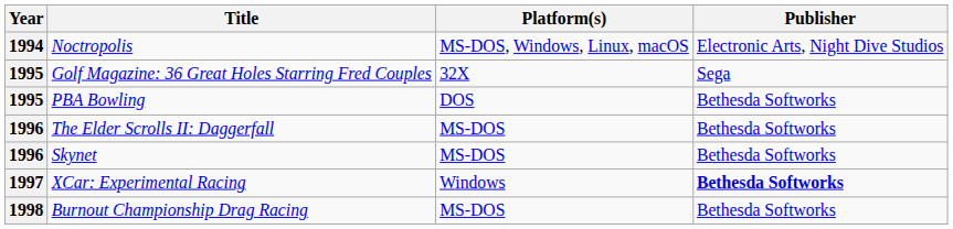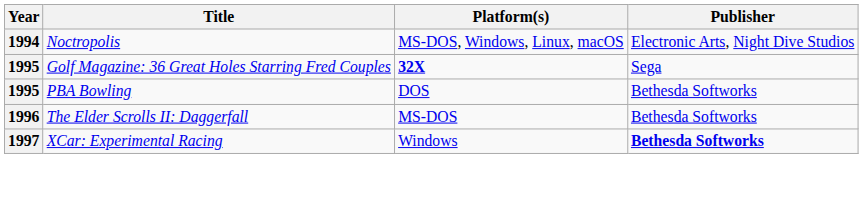 <table class="wikitable sortable">
 <tr>
 <th>Year</th>
 <th>Title</th>
 <th>Platform(s)</th>
 <th>Publisher</th>
 </tr>
 <tr>
 <th>1994</th>
 <td><em><a href='#'>Noctropolis</a></em></td>
 <td><a href='#'>MS-DOS</a>, <a href='#'>Windows</a>, <a href='#'>Linux</a>, <a href='#'>macOS</a></td>
 <td><a href='#'>Electronic Arts</a>, <a href='#'>Night Dive Studios</a></td>
 </tr>
 <tr>
 <th>1995</th>
 <td><em><a href='#'>Golf Magazine: 36 Great Holes Starring Fred Couples</a></em></td>
-<td><a href='#'>32X</a></td>
+<td><strong><a href='#'>32X</a></strong></td>
 <td><a href='#'>Sega</a></td>
 </tr>
 <tr>
 <th>1995</th>
 <td><em><a href='#'>PBA Bowling</a></em></td>
 <td><a href='#'>DOS</a></td>
 <td><a href='#'>Bethesda Softworks</a></td>
 </tr>
 <tr>
 <th>1996</th>
 <td><em><a href='#'>The Elder Scrolls II: Daggerfall</a></em></td>
 <td><a href='#'>MS-DOS</a></td>
 <td><a href='#'>Bethesda Softworks</a></td>
 </tr>
 <tr>
-<th>1996</th>
-<td><em><a href='#'>Skynet</a></em></td>
-<td><a href='#'>MS-DOS</a></td>
-<td><a href='#'>Bethesda Softworks</a></td>
-</tr>
-<tr>
 <th>1997</th>
 <td><em><a href='#'>XCar: Experimental Racing</a></em></td>
 <td><a href='#'>Windows</a></td>
 <td><strong><a href='#'>Bethesda Softworks</a></strong></td>
 </tr>
-<tr>
-<th>1998</th>
-<td><em><a href='#'>Burnout Championship Drag Racing</a></em></td>
-<td><a href='#'>MS-DOS</a></td>
-<td><a href='#'>Bethesda Softworks</a></td>
-</tr>
 </table>
